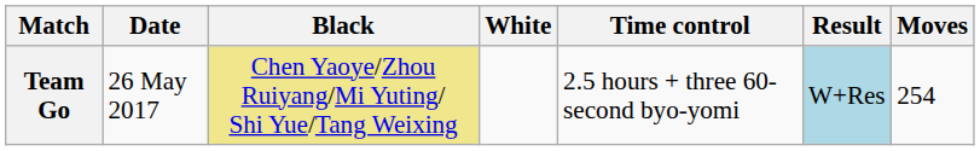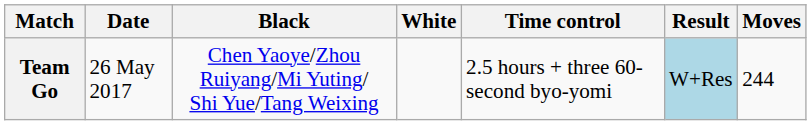 <table class="wikitable" style="float:left;">
 <tr>
 <th scope="col">Match</th>
 <th scope="col">Date</th>
 <th scope="col">Black</th>
 <th scope="col">White</th>
 <th scope="col">Time control</th>
 <th scope="col">Result</th>
 <th scope="col">Moves</th>
 </tr>
 <tr>
 <th>Team Go</th>
 <td>26 May 2017</td>
-<td style="background: khaki; text-align:center"><a href='#'>Chen Yaoye</a>/<a href='#'>Zhou Ruiyang</a>/<a href='#'>Mi Yuting</a>/<br><a href='#'>Shi Yue</a>/<a href='#'>Tang Weixing</a></td>
+<td style="text-align:center"><a href='#'>Chen Yaoye</a>/<a href='#'>Zhou Ruiyang</a>/<a href='#'>Mi Yuting</a>/<br><a href='#'>Shi Yue</a>/<a href='#'>Tang Weixing</a></td>
 <td></td>
 <td>2.5 hours + three 60-second byo-yomi</td>
 <td style="background: lightblue;">W+Res</td>
-<td>254</td>
+<td>244</td>
 </tr>
 </table>
